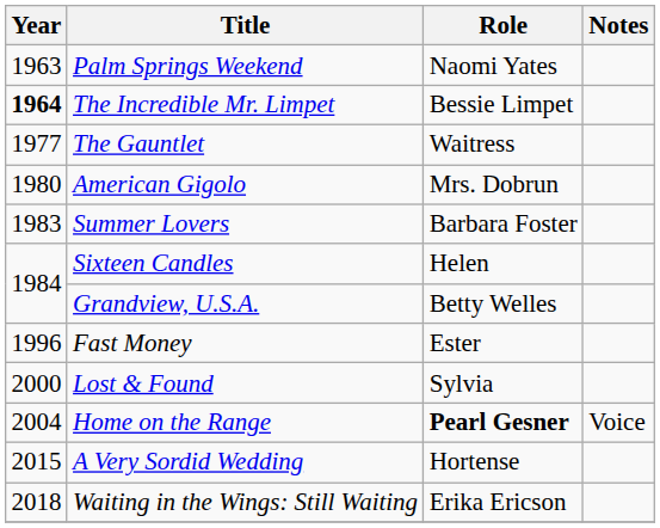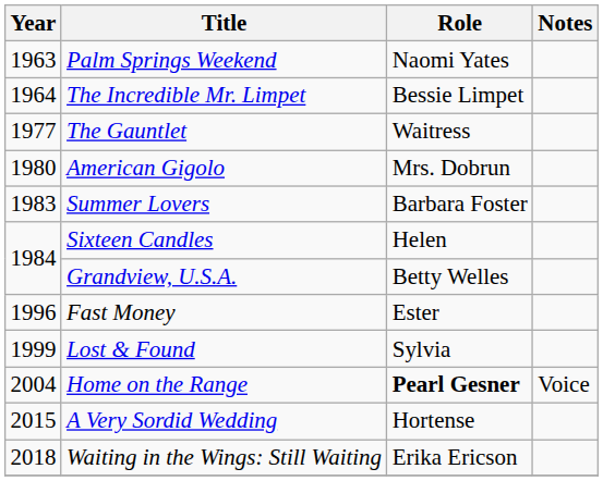 <table class="wikitable">
 <tr>
 <th>Year</th>
 <th>Title</th>
 <th>Role</th>
 <th>Notes</th>
 </tr>
 <tr>
 <td rowspan="1">1963</td>
 <td><em><a href='#'>Palm Springs Weekend</a></em></td>
 <td>Naomi Yates</td>
 <td></td>
 </tr>
 <tr>
-<td><strong>1964</strong></td>
+<td>1964</td>
 <td><em><a href='#'>The Incredible Mr. Limpet</a></em></td>
 <td>Bessie Limpet</td>
 <td></td>
 </tr>
 <tr>
 <td>1977</td>
 <td><em><a href='#'>The Gauntlet</a></em></td>
 <td>Waitress</td>
 <td></td>
 </tr>
 <tr>
 <td>1980</td>
 <td><em><a href='#'>American Gigolo</a></em></td>
 <td>Mrs. Dobrun</td>
 <td></td>
 </tr>
 <tr>
 <td>1983</td>
 <td><em><a href='#'>Summer Lovers</a></em></td>
 <td>Barbara Foster</td>
 <td></td>
 </tr>
 <tr>
 <td rowspan="2">1984</td>
 <td><em><a href='#'>Sixteen Candles</a></em></td>
 <td>Helen</td>
 <td></td>
 </tr>
 <tr>
 <td><em><a href='#'>Grandview, U.S.A.</a></em></td>
 <td>Betty Welles</td>
 <td></td>
 </tr>
 <tr>
 <td>1996</td>
 <td><em>Fast Money</em></td>
 <td>Ester</td>
 <td></td>
 </tr>
 <tr>
-<td>2000</td>
+<td>1999</td>
 <td><em><a href='#'>Lost & Found</a></em></td>
 <td>Sylvia</td>
 <td></td>
 </tr>
 <tr>
 <td>2004</td>
 <td><em><a href='#'>Home on the Range</a></em></td>
 <td><strong>Pearl Gesner</strong></td>
 <td>Voice</td>
 </tr>
 <tr>
 <td>2015</td>
 <td><em><a href='#'>A Very Sordid Wedding</a></em></td>
 <td>Hortense</td>
 <td></td>
 </tr>
 <tr>
 <td>2018</td>
 <td><em>Waiting in the Wings: Still Waiting</em></td>
 <td>Erika Ericson</td>
 <td></td>
 </tr>
 <tr>
 </tr>
 </table>
